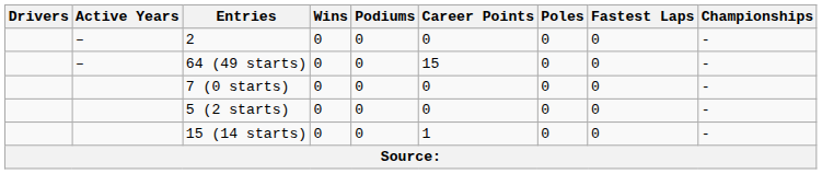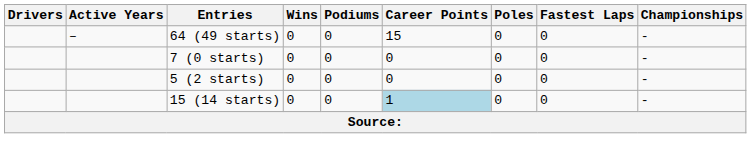 <table class="wikitable sortable" border="1">
 <tr>
 <th scope="col">Drivers</th>
 <th scope="col">Active Years</th>
 <th scope="col">Entries</th>
 <th scope="col">Wins</th>
 <th scope="col">Podiums</th>
 <th scope="col">Career Points</th>
 <th scope="col">Poles</th>
 <th scope="col">Fastest Laps</th>
 <th scope="col">Championships</th>
-</tr>
-<tr>
-<td></td>
-<td>–</td>
-<td>2</td>
-<td>0</td>
-<td>0</td>
-<td>0</td>
-<td>0</td>
-<td>0</td>
-<td>-</td>
 </tr>
 <tr>
 <td></td>
 <td>–</td>
 <td>64 (49 starts)</td>
 <td>0</td>
 <td>0</td>
 <td>15</td>
 <td>0</td>
 <td>0</td>
 <td>-</td>
 </tr>
 <tr>
 <td></td>
 <td></td>
 <td>7 (0 starts)</td>
 <td>0</td>
 <td>0</td>
 <td>0</td>
 <td>0</td>
 <td>0</td>
 <td>-</td>
 </tr>
 <tr>
 <td></td>
 <td></td>
 <td>5 (2 starts)</td>
 <td>0</td>
 <td>0</td>
 <td>0</td>
 <td>0</td>
 <td>0</td>
 <td>-</td>
 </tr>
 <tr>
 <td></td>
 <td></td>
 <td>15 (14 starts)</td>
 <td>0</td>
 <td>0</td>
-<td>1</td>
+<td style="background: lightblue;">1</td>
 <td>0</td>
 <td>0</td>
 <td>-</td>
 </tr>
 <tr>
 <th colspan="9">Source:</th>
 </tr>
 </table>
